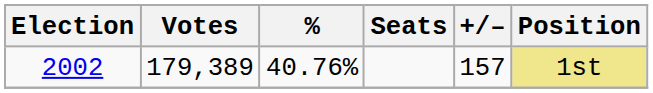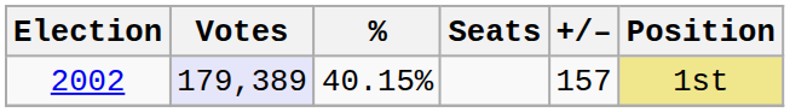 <table class="wikitable" style="text-align:center">
 <tr>
 <th><strong>Election</strong></th>
 <th><strong>Votes</strong></th>
 <th><strong>%</strong></th>
 <th>S<strong>eats</strong></th>
 <th>+/–</th>
 <th><strong>Position</strong></th>
 </tr>
 <tr>
 <td><a href='#'>2002</a></td>
-<td>179,389</td>
-<td>40.76%</td>
+<td style="background: lavender;">179,389</td>
+<td>40.15%</td>
 <td></td>
 <td> 157</td>
 <td style="background: khaki;"> 1st</td>
 </tr>
 <tr>
 </tr>
 </table>
